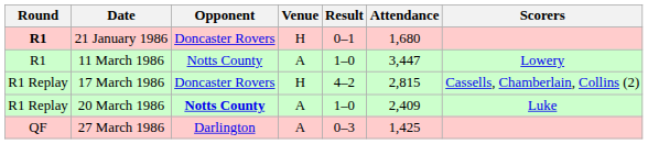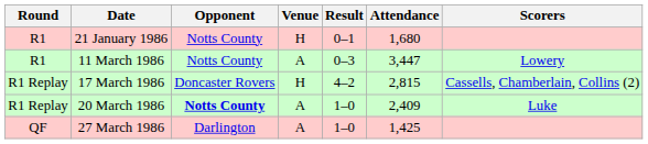 <table class="wikitable" style="font-size:100%; text-align:center">
 <tr>
 <th>Round</th>
 <th>Date</th>
 <th>Opponent</th>
 <th>Venue</th>
 <th>Result</th>
 <th>Attendance</th>
 <th>Scorers</th>
 </tr>
 <tr style="background-color: #FFCCCC;">
-<td><strong>R1</strong></td>
+<td>R1</td>
 <td>21 January 1986</td>
-<td><a href='#'>Doncaster Rovers</a></td>
+<td><a href='#'>Notts County</a></td>
 <td>H</td>
 <td>0–1</td>
 <td>1,680</td>
 <td></td>
 </tr>
 <tr style="background-color: #CCFFCC;">
 <td>R1</td>
 <td>11 March 1986</td>
 <td><a href='#'>Notts County</a></td>
 <td>A</td>
-<td>1–0</td>
+<td>0–3</td>
 <td>3,447</td>
 <td><a href='#'>Lowery</a></td>
 </tr>
 <tr style="background-color: #CCFFCC;">
 <td>R1 Replay</td>
 <td>17 March 1986</td>
 <td><a href='#'>Doncaster Rovers</a></td>
 <td>H</td>
 <td>4–2</td>
 <td>2,815</td>
 <td><a href='#'>Cassells</a>, <a href='#'>Chamberlain</a>, <a href='#'>Collins</a> (2)</td>
 </tr>
 <tr style="background-color: #CCFFCC;">
 <td>R1 Replay</td>
 <td>20 March 1986</td>
 <td><strong><a href='#'>Notts County</a></strong></td>
 <td>A</td>
 <td>1–0</td>
 <td>2,409</td>
 <td><a href='#'>Luke</a></td>
 </tr>
 <tr style="background-color: #FFCCCC;">
 <td>QF</td>
 <td>27 March 1986</td>
 <td><a href='#'>Darlington</a></td>
 <td>A</td>
-<td>0–3</td>
+<td>1–0</td>
 <td>1,425</td>
 <td></td>
 </tr>
 </table>
